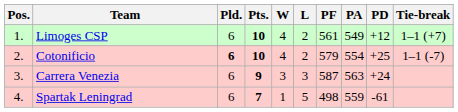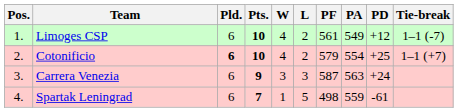 <table class="wikitable" style="text-align:center">
 <tr>
 <th width=15>Pos.</th>
 <th width=220>Team</th>
 <th width=20>Pld.</th>
 <th width=20>Pts.</th>
 <th width=20>W</th>
 <th width=20>L</th>
 <th width=20>PF</th>
 <th width=20>PA</th>
 <th width=20>PD</th>
 <th>Tie-break</th>
 </tr>
 <tr style="background: #ccffcc;">
 <td>1.</td>
 <td align=left> <a href='#'>Limoges CSP</a></td>
 <td>6</td>
 <td><strong>10</strong></td>
 <td>4</td>
 <td>2</td>
 <td>561</td>
 <td>549</td>
 <td>+12</td>
-<td>1–1 (+7)</td>
+<td>1–1 (-7)</td>
 </tr>
 <tr style="background: #ffcccc;">
 <td>2.</td>
 <td align=left> <a href='#'>Cotonificio</a></td>
 <td><strong>6</strong></td>
 <td><strong>10</strong></td>
 <td>4</td>
 <td>2</td>
 <td>579</td>
 <td>554</td>
 <td>+25</td>
-<td>1–1 (-7)</td>
+<td>1–1 (+7)</td>
 </tr>
 <tr style="background: #ffcccc;">
 <td>3.</td>
 <td align=left> <a href='#'>Carrera Venezia</a></td>
 <td>6</td>
 <td><strong>9</strong></td>
 <td>3</td>
 <td>3</td>
 <td>587</td>
 <td>563</td>
 <td>+24</td>
 <td></td>
 </tr>
 <tr style="background: #ffcccc;">
 <td>4.</td>
 <td align=left> <a href='#'>Spartak Leningrad</a></td>
 <td>6</td>
 <td><strong>7</strong></td>
 <td>1</td>
 <td>5</td>
 <td>498</td>
 <td>559</td>
 <td>-61</td>
 <td></td>
 </tr>
 </table>
